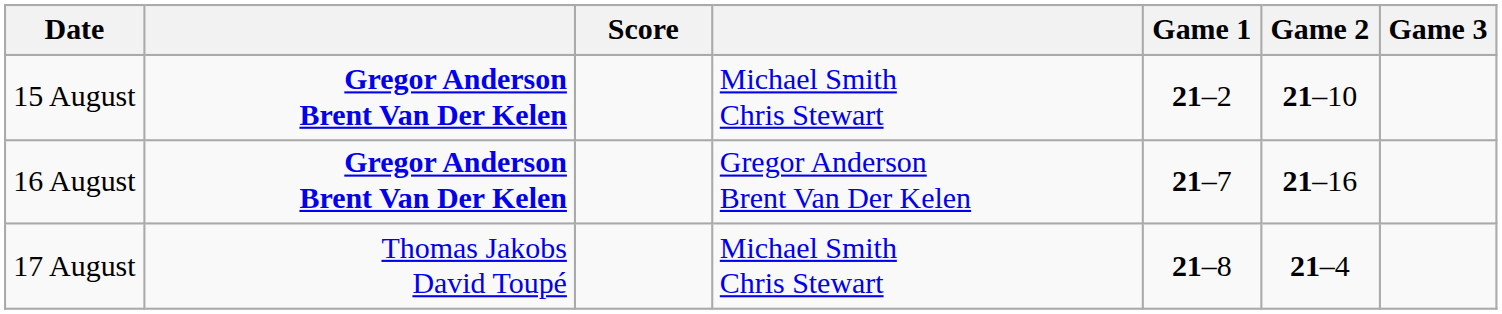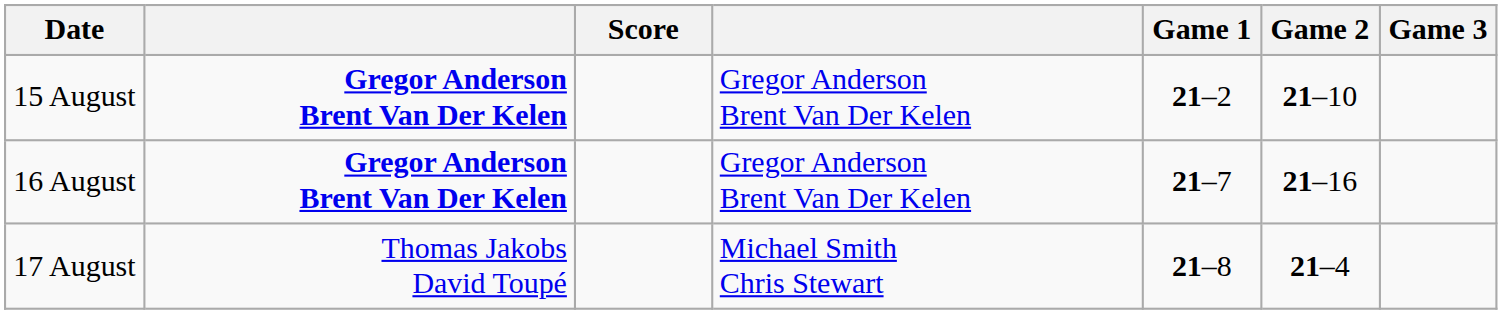 <table class="wikitable" style="text-align: center; font-size:90% ">
 <tr>
 <th width="60">Date</th>
 <th align="right" width="200"></th>
 <th width="60">Score</th>
 <th align="left" width="200"></th>
 <th width="50">Game 1</th>
 <th width="50">Game 2</th>
 <th width="50">Game 3</th>
 </tr>
 <tr>
 <td>15 August</td>
 <td align="right"><strong><a href='#'>Gregor Anderson</a> <br><a href='#'>Brent Van Der Kelen</a> </strong></td>
 <td align="center"></td>
-<td align="left"> <a href='#'>Michael Smith</a><br> <a href='#'>Chris Stewart</a></td>
+<td align="left"> <a href='#'>Gregor Anderson</a><br> <a href='#'>Brent Van Der Kelen</a></td>
 <td><strong>21</strong>–2</td>
 <td><strong>21</strong>–10</td>
 <td></td>
 </tr>
 <tr>
 <td>16 August</td>
 <td align="right"><strong><a href='#'>Gregor Anderson</a> <br><a href='#'>Brent Van Der Kelen</a> </strong></td>
 <td align="center"></td>
 <td align="left"> <a href='#'>Gregor Anderson</a><br> <a href='#'>Brent Van Der Kelen</a></td>
 <td><strong>21</strong>–7</td>
 <td><strong>21</strong>–16</td>
 <td></td>
 </tr>
 <tr>
 <td>17 August</td>
 <td align="right"><a href='#'>Thomas Jakobs</a> <br><a href='#'>David Toupé</a> </td>
 <td align="center"></td>
 <td align="left"> <a href='#'>Michael Smith</a><br> <a href='#'>Chris Stewart</a></td>
 <td><strong>21</strong>–8</td>
 <td><strong>21</strong>–4</td>
 <td></td>
 </tr>
 </table>
